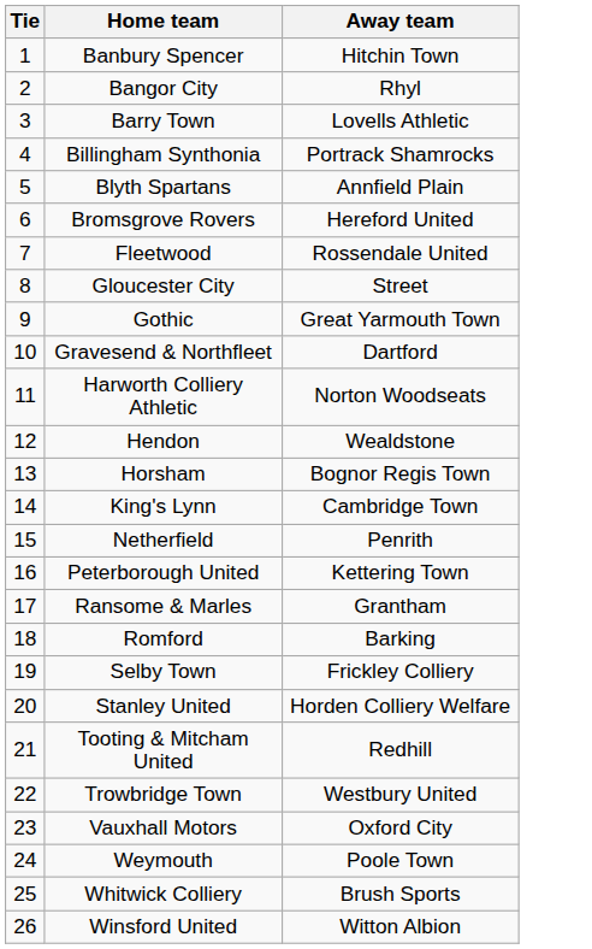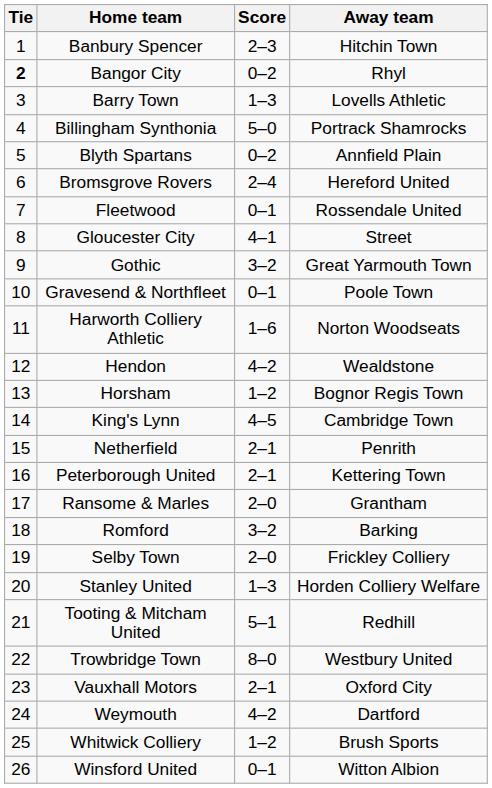 <table class="wikitable" style="text-align:center;">
 <tr>
 <th width=20>Tie</th>
 <th width=175>Home team</th>
+<th width=20>Score</th>
 <th width=175>Away team</th>
 </tr>
 <tr>
 <td>1</td>
 <td>Banbury Spencer</td>
+<td>2–3</td>
 <td>Hitchin Town</td>
 </tr>
 <tr>
-<td>2</td>
+<td><strong>2</strong></td>
 <td>Bangor City</td>
+<td>0–2</td>
 <td>Rhyl</td>
 </tr>
 <tr>
 <td>3</td>
 <td>Barry Town</td>
+<td>1–3</td>
 <td>Lovells Athletic</td>
 </tr>
 <tr>
 <td>4</td>
 <td>Billingham Synthonia</td>
+<td>5–0</td>
 <td>Portrack Shamrocks</td>
 </tr>
 <tr>
 <td>5</td>
 <td>Blyth Spartans</td>
+<td>0–2</td>
 <td>Annfield Plain</td>
 </tr>
 <tr>
 <td>6</td>
 <td>Bromsgrove Rovers</td>
+<td>2–4</td>
 <td>Hereford United</td>
 </tr>
 <tr>
 <td>7</td>
 <td>Fleetwood</td>
+<td>0–1</td>
 <td>Rossendale United</td>
 </tr>
 <tr>
 <td>8</td>
 <td>Gloucester City</td>
+<td>4–1</td>
 <td>Street</td>
 </tr>
 <tr>
 <td>9</td>
 <td>Gothic</td>
+<td>3–2</td>
 <td>Great Yarmouth Town</td>
 </tr>
 <tr>
 <td>10</td>
 <td>Gravesend & Northfleet</td>
-<td>Dartford</td>
+<td>0–1</td>
+<td>Poole Town</td>
 </tr>
 <tr>
 <td>11</td>
 <td>Harworth Colliery Athletic</td>
+<td>1–6</td>
 <td>Norton Woodseats</td>
 </tr>
 <tr>
 <td>12</td>
 <td>Hendon</td>
+<td>4–2</td>
 <td>Wealdstone</td>
 </tr>
 <tr>
 <td>13</td>
 <td>Horsham</td>
+<td>1–2</td>
 <td>Bognor Regis Town</td>
 </tr>
 <tr>
 <td>14</td>
 <td>King's Lynn</td>
+<td>4–5</td>
 <td>Cambridge Town</td>
 </tr>
 <tr>
 <td>15</td>
 <td>Netherfield</td>
+<td>2–1</td>
 <td>Penrith</td>
 </tr>
 <tr>
 <td>16</td>
 <td>Peterborough United</td>
+<td>2–1</td>
 <td>Kettering Town</td>
 </tr>
 <tr>
 <td>17</td>
 <td>Ransome & Marles</td>
+<td>2–0</td>
 <td>Grantham</td>
 </tr>
 <tr>
 <td>18</td>
 <td>Romford</td>
+<td>3–2</td>
 <td>Barking</td>
 </tr>
 <tr>
 <td>19</td>
 <td>Selby Town</td>
+<td>2–0</td>
 <td>Frickley Colliery</td>
 </tr>
 <tr>
 <td>20</td>
 <td>Stanley United</td>
+<td>1–3</td>
 <td>Horden Colliery Welfare</td>
 </tr>
 <tr>
 <td>21</td>
 <td>Tooting & Mitcham United</td>
+<td>5–1</td>
 <td>Redhill</td>
 </tr>
 <tr>
 <td>22</td>
 <td>Trowbridge Town</td>
+<td>8–0</td>
 <td>Westbury United</td>
 </tr>
 <tr>
 <td>23</td>
 <td>Vauxhall Motors</td>
+<td>2–1</td>
 <td>Oxford City</td>
 </tr>
 <tr>
 <td>24</td>
 <td>Weymouth</td>
-<td>Poole Town</td>
+<td>4–2</td>
+<td>Dartford</td>
 </tr>
 <tr>
 <td>25</td>
 <td>Whitwick Colliery</td>
+<td>1–2</td>
 <td>Brush Sports</td>
 </tr>
 <tr>
 <td>26</td>
 <td>Winsford United</td>
+<td>0–1</td>
 <td>Witton Albion</td>
 </tr>
 </table>
